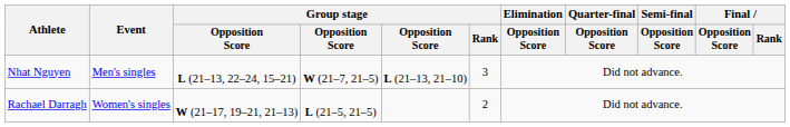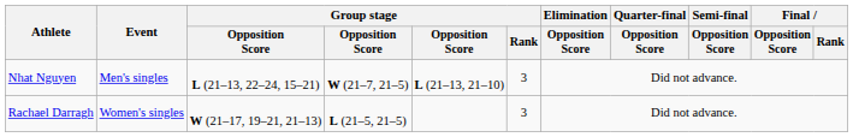 <table class="wikitable" style="font-size:90%">
 <tr>
 <th rowspan="2">Athlete</th>
 <th rowspan="2">Event</th>
 <th colspan="4">Group stage</th>
 <th>Elimination</th>
 <th>Quarter-final</th>
 <th>Semi-final</th>
 <th colspan="2">Final / </th>
 </tr>
 <tr style="font-size:95%">
 <th>Opposition<br>Score</th>
 <th>Opposition<br>Score</th>
 <th>Opposition<br>Score</th>
 <th>Rank</th>
 <th>Opposition<br>Score</th>
 <th>Opposition<br>Score</th>
 <th>Opposition<br>Score</th>
 <th>Opposition<br>Score</th>
 <th>Rank</th>
 </tr>
 <tr align="center">
 <td align="left"><a href='#'>Nhat Nguyen</a></td>
 <td align="left"><a href='#'>Men's singles</a></td>
 <td><br><strong>L</strong> (21–13, 22–24, 15–21)</td>
 <td><br><strong>W</strong> (21–7, 21–5)</td>
 <td><br><strong>L</strong> (21–13, 21–10)</td>
 <td>3</td>
 <td colspan="5">Did not advance.</td>
 </tr>
 <tr align="center">
 <td align="left"><a href='#'>Rachael Darragh</a></td>
 <td align="left"><a href='#'>Women's singles</a></td>
 <td><br><strong>W</strong> (21–17, 19–21, 21–13)</td>
 <td><br><strong>L</strong> (21–5, 21–5)</td>
 <td></td>
-<td>2</td>
+<td>3</td>
 <td colspan="5">Did not advance.</td>
 </tr>
 </table>
